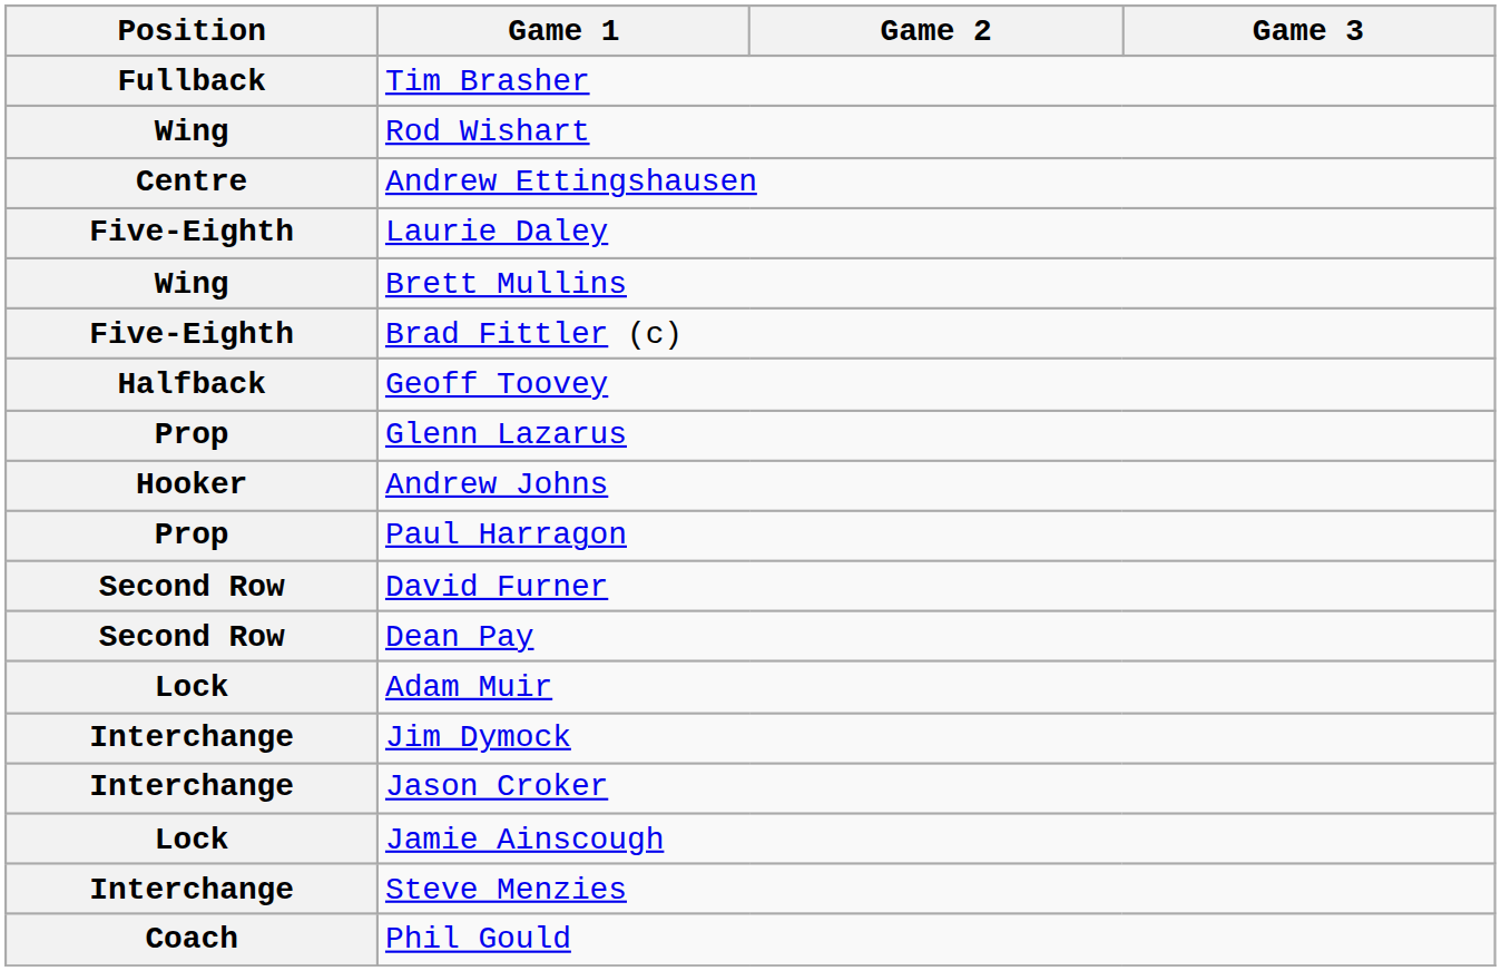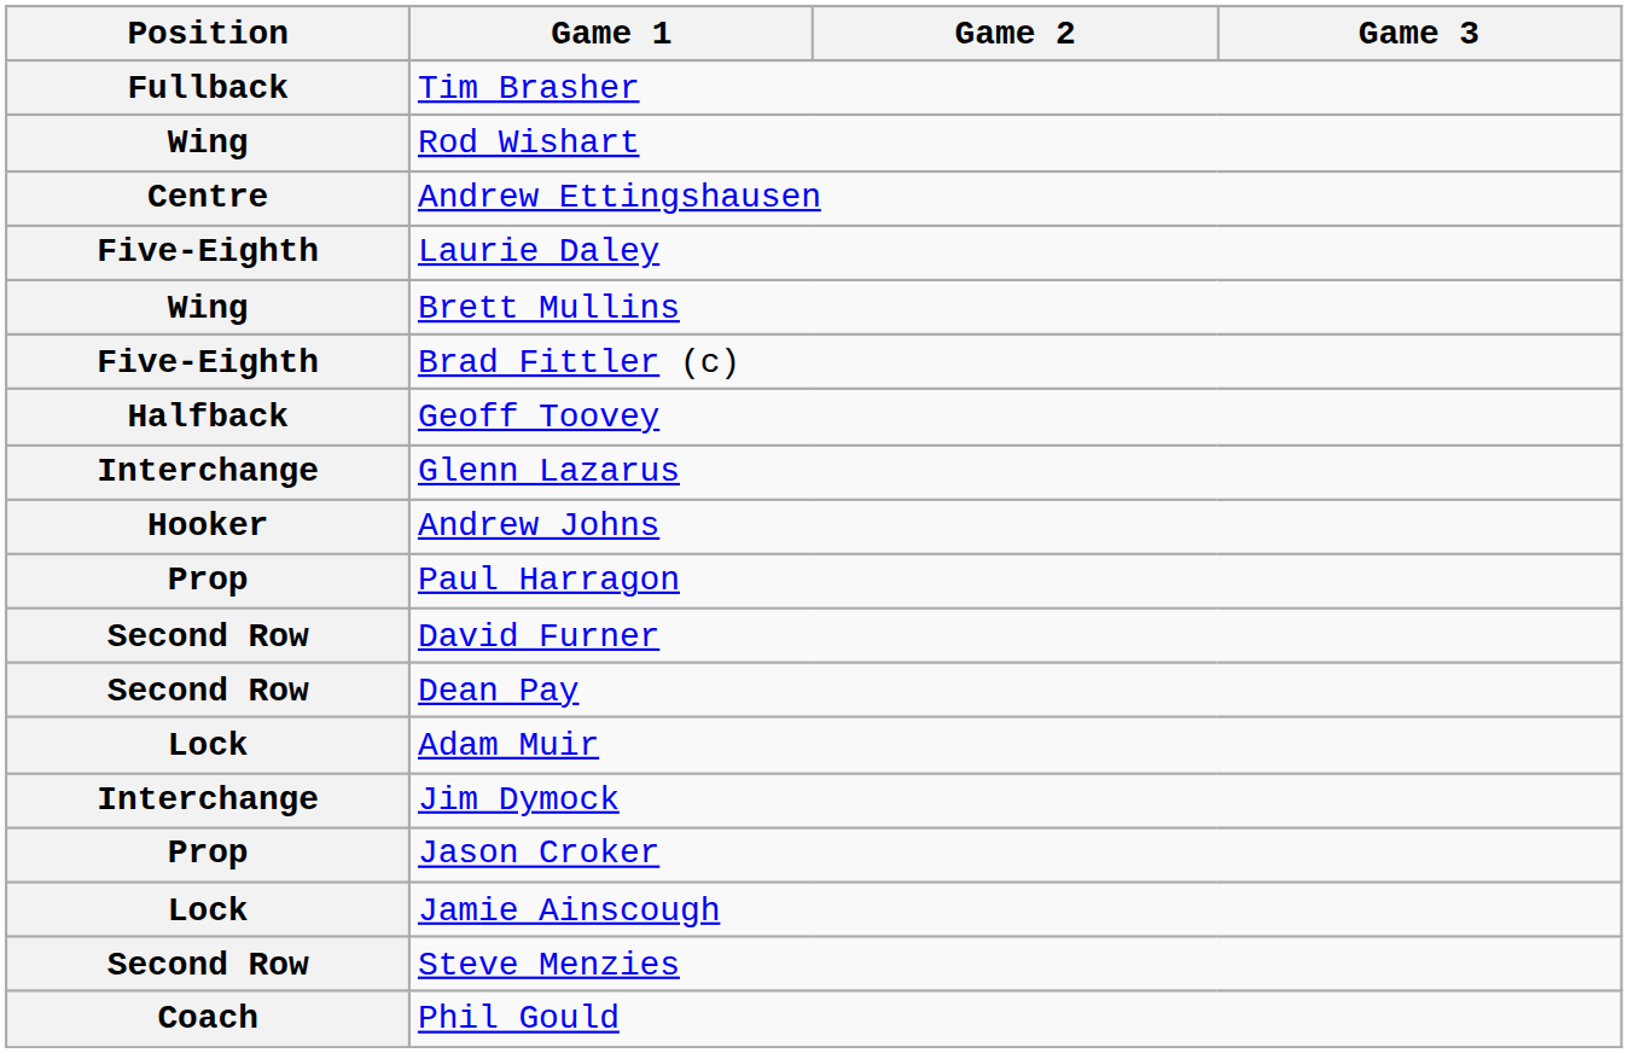 <table class="wikitable">
 <tr>
 <th width="150">Position</th>
 <th width="150">Game 1</th>
 <th width="150">Game 2</th>
 <th width="150">Game 3</th>
 </tr>
 <tr>
 <th>Fullback</th>
 <td colspan="3"> <a href='#'>Tim Brasher</a></td>
 </tr>
 <tr>
 <th>Wing</th>
 <td colspan="3"> <a href='#'>Rod Wishart</a></td>
 </tr>
 <tr>
 <th>Centre</th>
 <td colspan="3"> <a href='#'>Andrew Ettingshausen</a></td>
 </tr>
 <tr>
 <th>Five-Eighth</th>
 <td colspan="3"> <a href='#'>Laurie Daley</a></td>
 </tr>
 <tr>
 <th>Wing</th>
 <td colspan="3"> <a href='#'>Brett Mullins</a></td>
 </tr>
 <tr>
 <th>Five-Eighth</th>
 <td colspan="3"> <a href='#'>Brad Fittler</a> (c)</td>
 </tr>
 <tr>
 <th>Halfback</th>
 <td colspan="3"> <a href='#'>Geoff Toovey</a></td>
 </tr>
 <tr>
-<th>Prop</th>
+<th>Interchange</th>
 <td colspan="3"> <a href='#'>Glenn Lazarus</a></td>
 </tr>
 <tr>
 <th>Hooker</th>
 <td colspan="3"> <a href='#'>Andrew Johns</a></td>
 </tr>
 <tr>
 <th>Prop</th>
 <td colspan="3"> <a href='#'>Paul Harragon</a></td>
 </tr>
 <tr>
 <th>Second Row</th>
 <td colspan="3"> <a href='#'>David Furner</a></td>
 </tr>
 <tr>
 <th>Second Row</th>
 <td colspan="3"> <a href='#'>Dean Pay</a></td>
 </tr>
 <tr>
 <th>Lock</th>
 <td colspan="3"> <a href='#'>Adam Muir</a></td>
 </tr>
 <tr>
 <th>Interchange</th>
 <td colspan="3"> <a href='#'>Jim Dymock</a></td>
 </tr>
 <tr>
-<th>Interchange</th>
+<th>Prop</th>
 <td colspan="3"> <a href='#'>Jason Croker</a></td>
 </tr>
 <tr>
 <th>Lock</th>
 <td colspan="3"> <a href='#'>Jamie Ainscough</a></td>
 </tr>
 <tr>
-<th>Interchange</th>
+<th>Second Row</th>
 <td colspan="3"> <a href='#'>Steve Menzies</a></td>
 </tr>
 <tr>
 <th>Coach</th>
 <td colspan="3"> <a href='#'>Phil Gould</a></td>
 </tr>
 <tr>
 </tr>
 </table>
